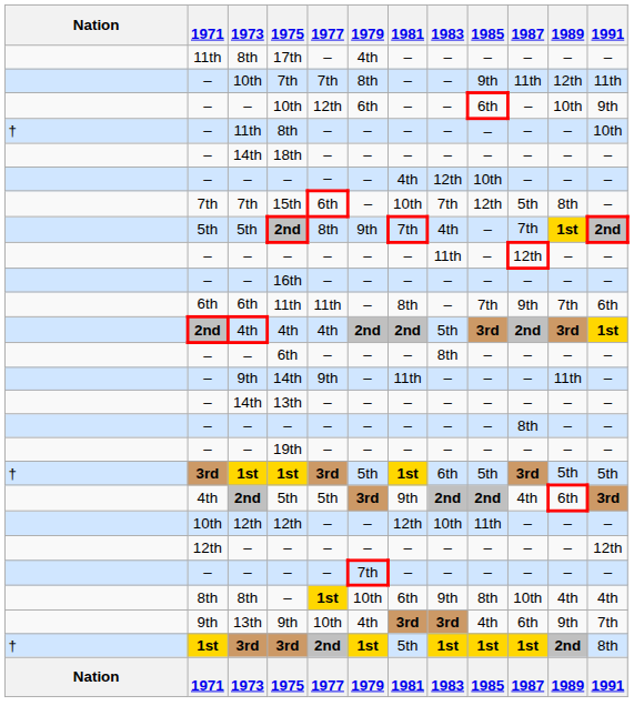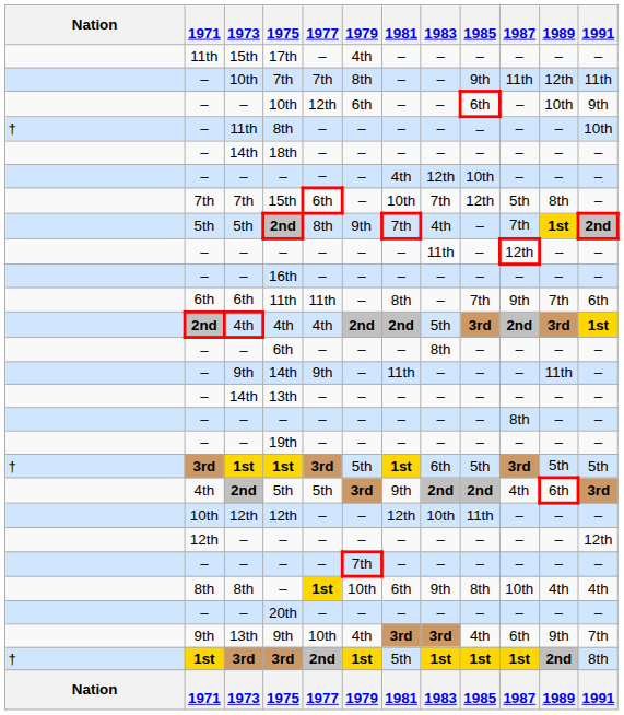 <table class="wikitable" style="text-align:center; font-size:90%">
 <tr>
 <th width=170>Nation</th>
 <th><br><a href='#'>1971</a></th>
 <th><br><a href='#'>1973</a></th>
 <th><br><a href='#'>1975</a></th>
 <th><br><a href='#'>1977</a></th>
 <th><br><a href='#'>1979</a></th>
 <th><br><a href='#'>1981</a></th>
 <th><br><a href='#'>1983</a></th>
 <th><br><a href='#'>1985</a></th>
 <th><br><a href='#'>1987</a></th>
 <th><br><a href='#'>1989</a></th>
 <th><br><a href='#'>1991</a></th>
 </tr>
 <tr>
 <td align=left></td>
 <td>11th</td>
-<td>8th</td>
+<td>15th</td>
 <td>17th</td>
 <td>–</td>
 <td>4th</td>
 <td>–</td>
 <td>–</td>
 <td>–</td>
 <td>–</td>
 <td>–</td>
 <td>–</td>
 </tr>
 <tr style="background:#D0E6FF;">
 <td align=left></td>
 <td>–</td>
 <td>10th</td>
 <td>7th</td>
 <td>7th</td>
 <td>8th</td>
 <td>–</td>
 <td>–</td>
 <td>9th</td>
 <td>11th</td>
 <td>12th</td>
 <td>11th</td>
 </tr>
 <tr>
 <td align="left"></td>
 <td>–</td>
 <td>–</td>
 <td>10th</td>
 <td>12th</td>
 <td>6th</td>
 <td>–</td>
 <td>–</td>
 <td style="border: 3px solid red">6th</td>
 <td>–</td>
 <td>10th</td>
 <td>9th</td>
 </tr>
 <tr style="background:#D0E6FF;">
 <td align="left"><em></em>  †</td>
 <td>–</td>
 <td>11th</td>
 <td>8th</td>
 <td>–</td>
 <td>–</td>
 <td>–</td>
 <td>–</td>
 <td>–</td>
 <td>–</td>
 <td>–</td>
 <td>10th</td>
 </tr>
 <tr>
 <td align="left"></td>
 <td>–</td>
 <td>14th</td>
 <td>18th</td>
 <td>–</td>
 <td>–</td>
 <td>–</td>
 <td>–</td>
 <td>–</td>
 <td>–</td>
 <td>–</td>
 <td>–</td>
 </tr>
 <tr style="background:#D0E6FF;">
 <td align="left"></td>
 <td>–</td>
 <td>–</td>
 <td>–</td>
 <td>–</td>
 <td>–</td>
 <td>4th</td>
 <td>12th</td>
 <td>10th</td>
 <td>–</td>
 <td>–</td>
 <td>–</td>
 </tr>
 <tr>
 <td align="left"></td>
 <td>7th</td>
 <td>7th</td>
 <td>15th</td>
 <td style="border: 3px solid red">6th</td>
 <td>–</td>
 <td>10th</td>
 <td>7th</td>
 <td>12th</td>
 <td>5th</td>
 <td>8th</td>
 <td>–</td>
 </tr>
 <tr style="background:#D0E6FF;">
 <td align="left"></td>
 <td>5th</td>
 <td>5th</td>
 <td style="border: 3px solid red" bgcolor="silver"><strong>2nd</strong></td>
 <td>8th</td>
 <td>9th</td>
 <td style="border: 3px solid red">7th</td>
 <td>4th</td>
 <td>–</td>
 <td>7th</td>
 <td bgcolor="gold"><strong>1st</strong></td>
 <td style="border: 3px solid red" bgcolor="silver"><strong>2nd</strong></td>
 </tr>
 <tr>
 <td align="left"></td>
 <td>–</td>
 <td>–</td>
 <td>–</td>
 <td>–</td>
 <td>–</td>
 <td>–</td>
 <td>11th</td>
 <td>–</td>
 <td style="border: 3px solid red">12th</td>
 <td>–</td>
 <td>–</td>
 </tr>
 <tr style="background:#D0E6FF;">
 <td align="left"></td>
 <td>–</td>
 <td>–</td>
 <td>16th</td>
 <td>–</td>
 <td>–</td>
 <td>–</td>
 <td>–</td>
 <td>–</td>
 <td>–</td>
 <td>–</td>
 <td>–</td>
 </tr>
 <tr>
 <td align="left"></td>
 <td>6th</td>
 <td>6th</td>
 <td>11th</td>
 <td>11th</td>
 <td>–</td>
 <td>8th</td>
 <td>–</td>
 <td>7th</td>
 <td>9th</td>
 <td>7th</td>
 <td>6th</td>
 </tr>
 <tr style="background:#D0E6FF;">
 <td align="left"></td>
 <td style="border: 3px solid red" bgcolor="silver"><strong>2nd</strong></td>
 <td style="border: 3px solid red">4th</td>
 <td>4th</td>
 <td>4th</td>
 <td bgcolor="silver"><strong>2nd</strong></td>
 <td bgcolor="silver"><strong>2nd</strong></td>
 <td>5th</td>
 <td bgcolor="#cc9966"><strong>3rd</strong></td>
 <td bgcolor="silver"><strong>2nd</strong></td>
 <td bgcolor="#cc9966"><strong>3rd</strong></td>
 <td bgcolor="gold"><strong>1st</strong></td>
 </tr>
 <tr>
 <td align="left"></td>
 <td>–</td>
 <td>–</td>
 <td>6th</td>
 <td>–</td>
 <td>–</td>
 <td>–</td>
 <td>8th</td>
 <td>–</td>
 <td>–</td>
 <td>–</td>
 <td>–</td>
 </tr>
 <tr style="background:#D0E6FF;">
 <td align="left"></td>
 <td>–</td>
 <td>9th</td>
 <td>14th</td>
 <td>9th</td>
 <td>–</td>
 <td>11th</td>
 <td>–</td>
 <td>–</td>
 <td>–</td>
 <td>11th</td>
 <td>–</td>
 </tr>
 <tr>
 <td align="left"></td>
 <td>–</td>
 <td>14th</td>
 <td>13th</td>
 <td>–</td>
 <td>–</td>
 <td>–</td>
 <td>–</td>
 <td>–</td>
 <td>–</td>
 <td>–</td>
 <td>–</td>
 </tr>
 <tr style="background:#D0E6FF;">
 <td align="left"></td>
 <td>–</td>
 <td>–</td>
 <td>–</td>
 <td>–</td>
 <td>–</td>
 <td>–</td>
 <td>–</td>
 <td>–</td>
 <td>8th</td>
 <td>–</td>
 <td>–</td>
 </tr>
 <tr>
 <td align="left"></td>
 <td>–</td>
 <td>–</td>
 <td>19th</td>
 <td>–</td>
 <td>–</td>
 <td>–</td>
 <td>–</td>
 <td>–</td>
 <td>–</td>
 <td>–</td>
 <td>–</td>
 </tr>
 <tr style="background:#D0E6FF;">
 <td align="left"><em></em>  †</td>
 <td bgcolor="#cc9966"><strong>3rd</strong></td>
 <td bgcolor="gold"><strong>1st</strong></td>
 <td bgcolor="gold"><strong>1st</strong></td>
 <td bgcolor="#cc9966"><strong>3rd</strong></td>
 <td>5th</td>
 <td bgcolor="gold"><strong>1st</strong></td>
 <td>6th</td>
 <td>5th</td>
 <td bgcolor="#cc9966"><strong>3rd</strong></td>
 <td>5th</td>
 <td>5th</td>
 </tr>
 <tr>
 <td align="left"></td>
 <td>4th</td>
 <td bgcolor="silver"><strong>2nd</strong></td>
 <td>5th</td>
 <td>5th</td>
 <td bgcolor="#cc9966"><strong>3rd</strong></td>
 <td>9th</td>
 <td bgcolor="silver"><strong>2nd</strong></td>
 <td bgcolor="silver"><strong>2nd</strong></td>
 <td>4th</td>
 <td style="border: 3px solid red">6th</td>
 <td bgcolor="#cc9966"><strong>3rd</strong></td>
 </tr>
 <tr style="background:#D0E6FF;">
 <td align="left"></td>
 <td>10th</td>
 <td>12th</td>
 <td>12th</td>
 <td>–</td>
 <td>–</td>
 <td>12th</td>
 <td>10th</td>
 <td>11th</td>
 <td>–</td>
 <td>–</td>
 <td>–</td>
 </tr>
 <tr>
 <td align="left"></td>
 <td>12th</td>
 <td>–</td>
 <td>–</td>
 <td>–</td>
 <td>–</td>
 <td>–</td>
 <td>–</td>
 <td>–</td>
 <td>–</td>
 <td>–</td>
 <td>12th</td>
 </tr>
 <tr style="background:#D0E6FF;">
 <td align=left></td>
 <td>–</td>
 <td>–</td>
 <td>–</td>
 <td>–</td>
 <td style="border: 3px solid red">7th</td>
 <td>–</td>
 <td>–</td>
 <td>–</td>
 <td>–</td>
 <td>–</td>
 <td>–</td>
 </tr>
 <tr>
 <td align="left"></td>
 <td>8th</td>
 <td>8th</td>
 <td>–</td>
 <td bgcolor="gold"><strong>1st</strong></td>
 <td>10th</td>
 <td>6th</td>
 <td>9th</td>
 <td>8th</td>
 <td>10th</td>
 <td>4th</td>
 <td>4th</td>
 </tr>
+<tr style="background:#D0E6FF;">
+<td align="left"></td>
+<td>–</td>
+<td>–</td>
+<td>20th</td>
+<td>–</td>
+<td>–</td>
+<td>–</td>
+<td>–</td>
+<td>–</td>
+<td>–</td>
+<td>–</td>
+<td>–</td>
+</tr>
 <tr>
 <td align="left"></td>
 <td>9th</td>
 <td>13th</td>
 <td>9th</td>
 <td>10th</td>
 <td>4th</td>
 <td bgcolor="#cc9966"><strong>3rd</strong></td>
 <td bgcolor="#cc9966"><strong>3rd</strong></td>
 <td>4th</td>
 <td>6th</td>
 <td>9th</td>
 <td>7th</td>
 </tr>
 <tr style="background:#D0E6FF;">
 <td align="left"><em></em>  †</td>
 <td bgcolor="gold"><strong>1st</strong></td>
 <td bgcolor="#cc9966"><strong>3rd</strong></td>
 <td bgcolor="#cc9966"><strong>3rd</strong></td>
 <td bgcolor="silver"><strong>2nd</strong></td>
 <td bgcolor="gold"><strong>1st</strong></td>
 <td>5th</td>
 <td bgcolor="gold"><strong>1st</strong></td>
 <td bgcolor="gold"><strong>1st</strong></td>
 <td bgcolor="gold"><strong>1st</strong></td>
 <td bgcolor="silver"><strong>2nd</strong></td>
 <td>8th</td>
 </tr>
 <tr>
 <th>Nation</th>
 <th><br><a href='#'>1971</a></th>
 <th><br><a href='#'>1973</a></th>
 <th><br><a href='#'>1975</a></th>
 <th><br><a href='#'>1977</a></th>
 <th><br><a href='#'>1979</a></th>
 <th><br><a href='#'>1981</a></th>
 <th><br><a href='#'>1983</a></th>
 <th><br><a href='#'>1985</a></th>
 <th><br><a href='#'>1987</a></th>
 <th><br><a href='#'>1989</a></th>
 <th><br><a href='#'>1991</a></th>
 </tr>
 </table>
